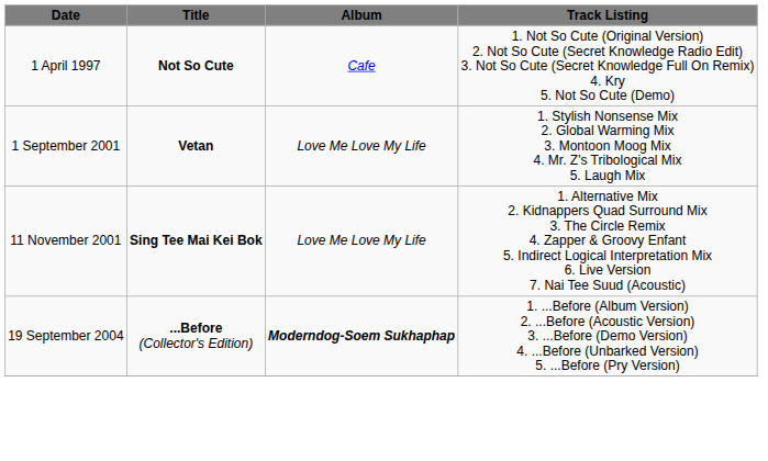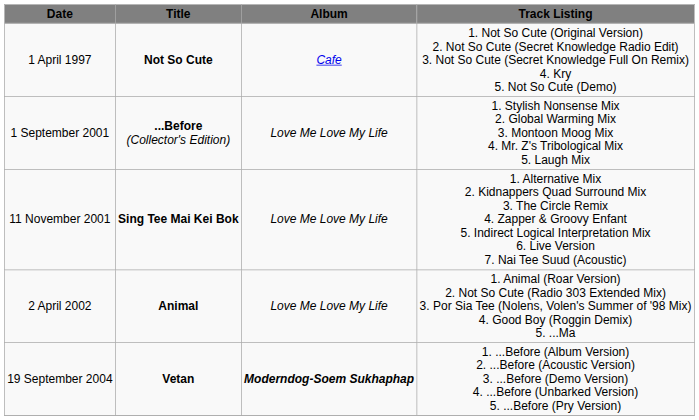 <table class="wikitable">
 <tr>
 <td bgcolor=gray ! align=center><strong>Date</strong></td>
 <td bgcolor=gray ! align=center><strong>Title</strong></td>
 <td bgcolor=gray ! align=center><strong>Album</strong></td>
 <td bgcolor=gray ! align=center><strong>Track Listing</strong></td>
 </tr>
 <tr align="center">
 <td>1 April 1997</td>
 <td><strong>Not So Cute</strong></td>
 <td><em><a href='#'>Cafe</a></em></td>
 <td>1. Not So Cute (Original Version) <br> 2. Not So Cute (Secret Knowledge Radio Edit) <br> 3. Not So Cute (Secret Knowledge Full On Remix) <br> 4. Kry <br> 5. Not So Cute (Demo)</td>
 </tr>
 <tr align="center">
 <td>1 September 2001</td>
-<td><strong>Vetan</strong></td>
+<td><strong>...Before</strong> <br> <em>(Collector's Edition)</em></td>
 <td><em>Love Me Love My Life</em></td>
 <td>1. Stylish Nonsense Mix <br> 2. Global Warming Mix <br> 3. Montoon Moog Mix <br> 4. Mr. Z's Tribological Mix <br> 5. Laugh Mix</td>
 </tr>
 <tr align="center">
 <td>11 November 2001</td>
 <td><strong>Sing Tee Mai Kei Bok</strong></td>
 <td><em>Love Me Love My Life</em></td>
 <td>1. Alternative Mix <br> 2. Kidnappers Quad Surround Mix <br> 3. The Circle Remix <br> 4. Zapper & Groovy Enfant <br> 5. Indirect Logical Interpretation Mix <br> 6. Live Version <br> 7. Nai Tee Suud (Acoustic)</td>
 </tr>
 <tr align="center">
+<td>2 April 2002</td>
+<td><strong>Animal</strong></td>
+<td><em>Love Me Love My Life</em></td>
+<td>1. Animal (Roar Version) <br> 2. Not So Cute (Radio 303 Extended Mix) <br> 3. Por Sia Tee (Nolens, Volen's Summer of '98 Mix) <br> 4. Good Boy (Roggin Demix) <br> 5. ...Ma</td>
+</tr>
+<tr align="center">
 <td>19 September 2004</td>
-<td><strong>...Before</strong> <br> <em>(Collector's Edition)</em></td>
+<td><strong>Vetan</strong></td>
 <td><strong><em>Moderndog-Soem Sukhaphap</em></strong></td>
 <td>1. ...Before (Album Version) <br> 2. ...Before (Acoustic Version) <br> 3. ...Before (Demo Version) <br> 4. ...Before (Unbarked Version) <br> 5. ...Before (Pry Version)</td>
 </tr>
 <tr>
 </tr>
 </table>
